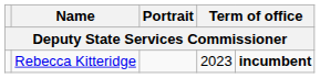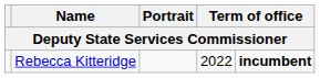 <table class="wikitable">
 <tr>
 <th></th>
 <th>Name</th>
 <th>Portrait</th>
 <th colspan=2>Term of office</th>
 </tr>
 <tr>
 <th colspan=5>Deputy State Services Commissioner</th>
 </tr>
 <tr>
 <td align="center"></td>
 <td><a href='#'>Rebecca Kitteridge</a></td>
 <td></td>
-<td>2023</td>
+<td>2022</td>
 <td align="center"><strong>incumbent</strong></td>
 </tr>
 </table>
